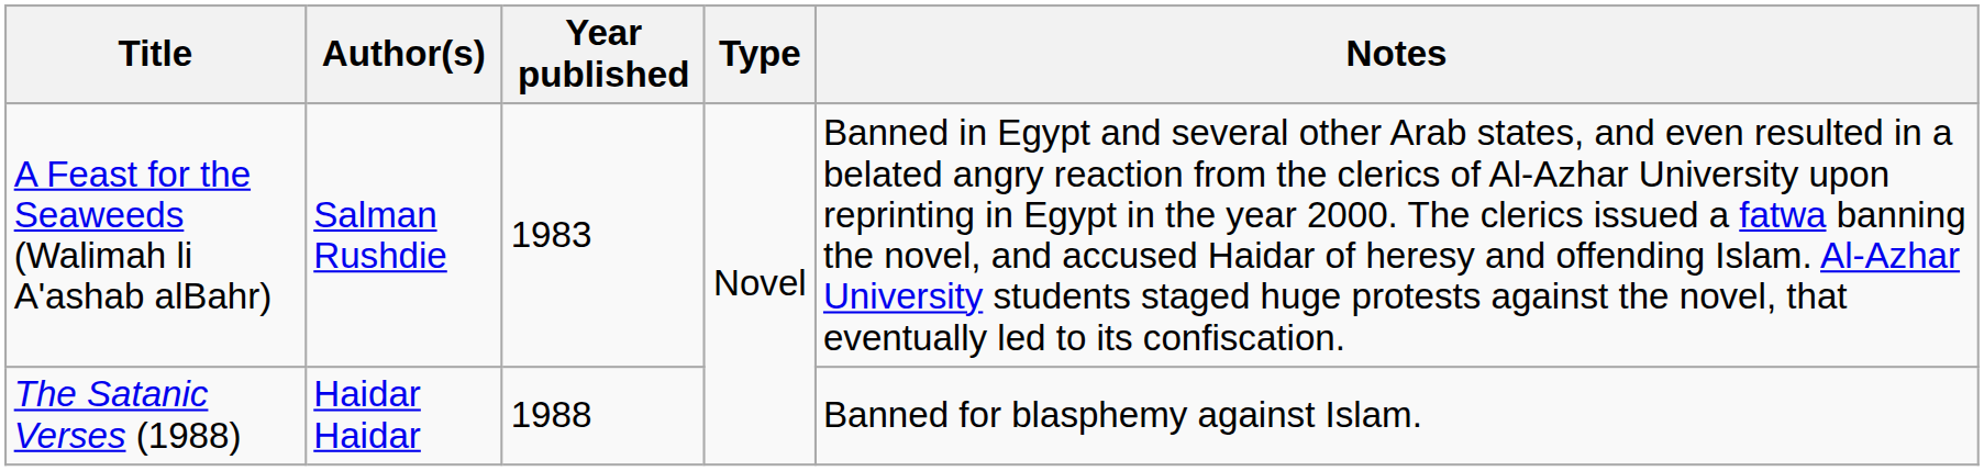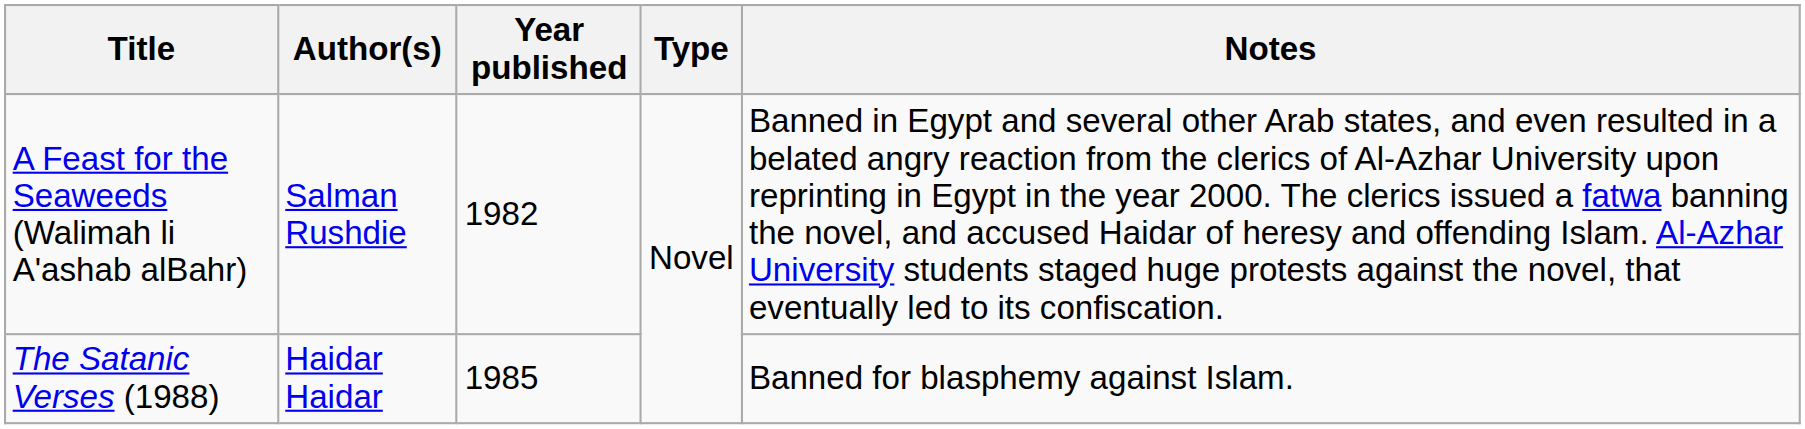 <table class="wikitable sortable">
 <tr>
 <th>Title</th>
 <th>Author(s)</th>
 <th>Year published</th>
 <th>Type</th>
 <th class="unsortable">Notes</th>
 </tr>
 <tr>
 <td><a href='#'>A Feast for the Seaweeds</a> (Walimah li A'ashab alBahr)</td>
 <td><a href='#'>Salman Rushdie</a></td>
-<td>1983</td>
+<td>1982</td>
 <td rowspan="2">Novel</td>
 <td>Banned in Egypt and several other Arab states, and even resulted in a belated angry reaction from the clerics of Al-Azhar University upon reprinting in Egypt in the year 2000. The clerics issued a <a href='#'>fatwa</a> banning the novel, and accused Haidar of heresy and offending Islam. <a href='#'>Al-Azhar University</a> students staged huge protests against the novel, that eventually led to its confiscation.</td>
 </tr>
 <tr>
 <td><em><a href='#'>The Satanic Verses</a></em> (1988)</td>
 <td><a href='#'>Haidar Haidar</a></td>
-<td>1988</td>
+<td>1985</td>
 <td>Banned for blasphemy against Islam.</td>
 </tr>
 </table>
